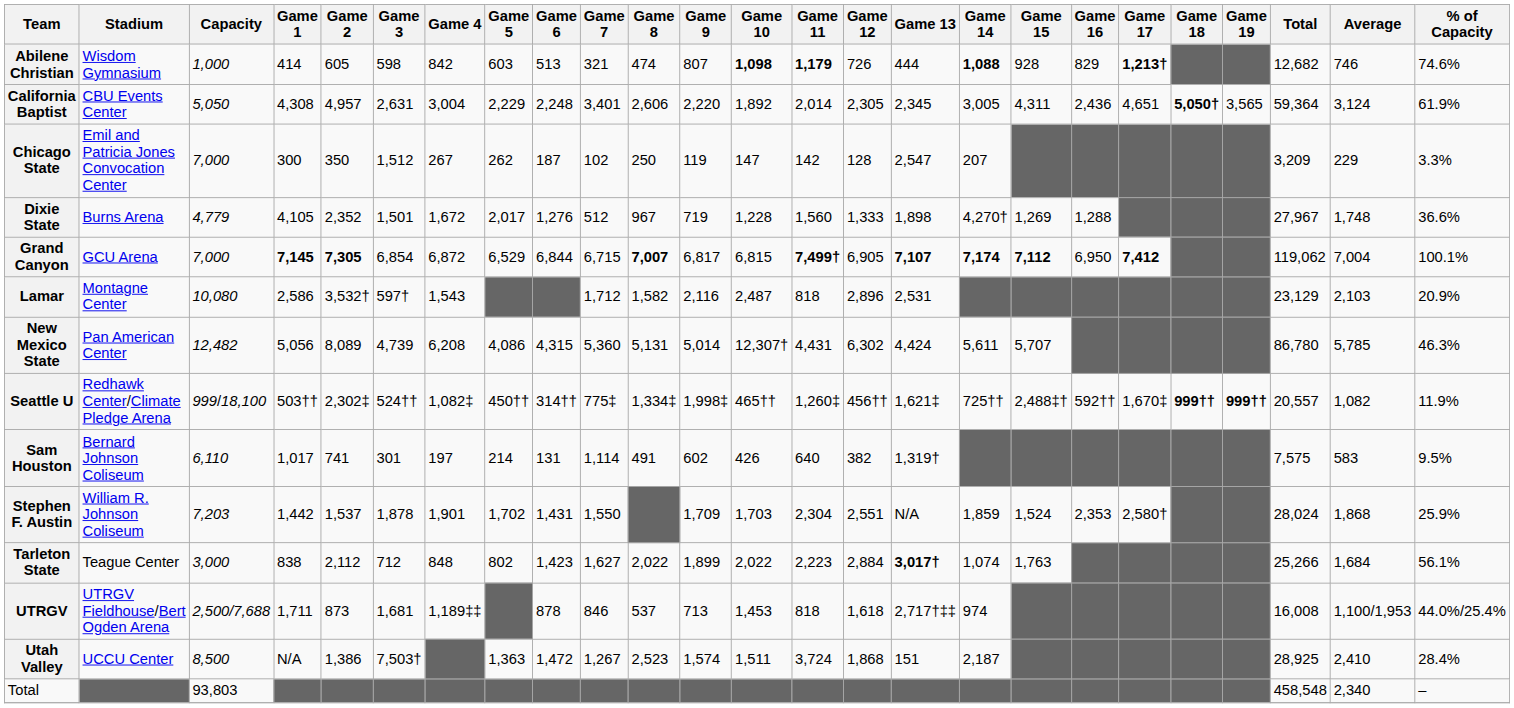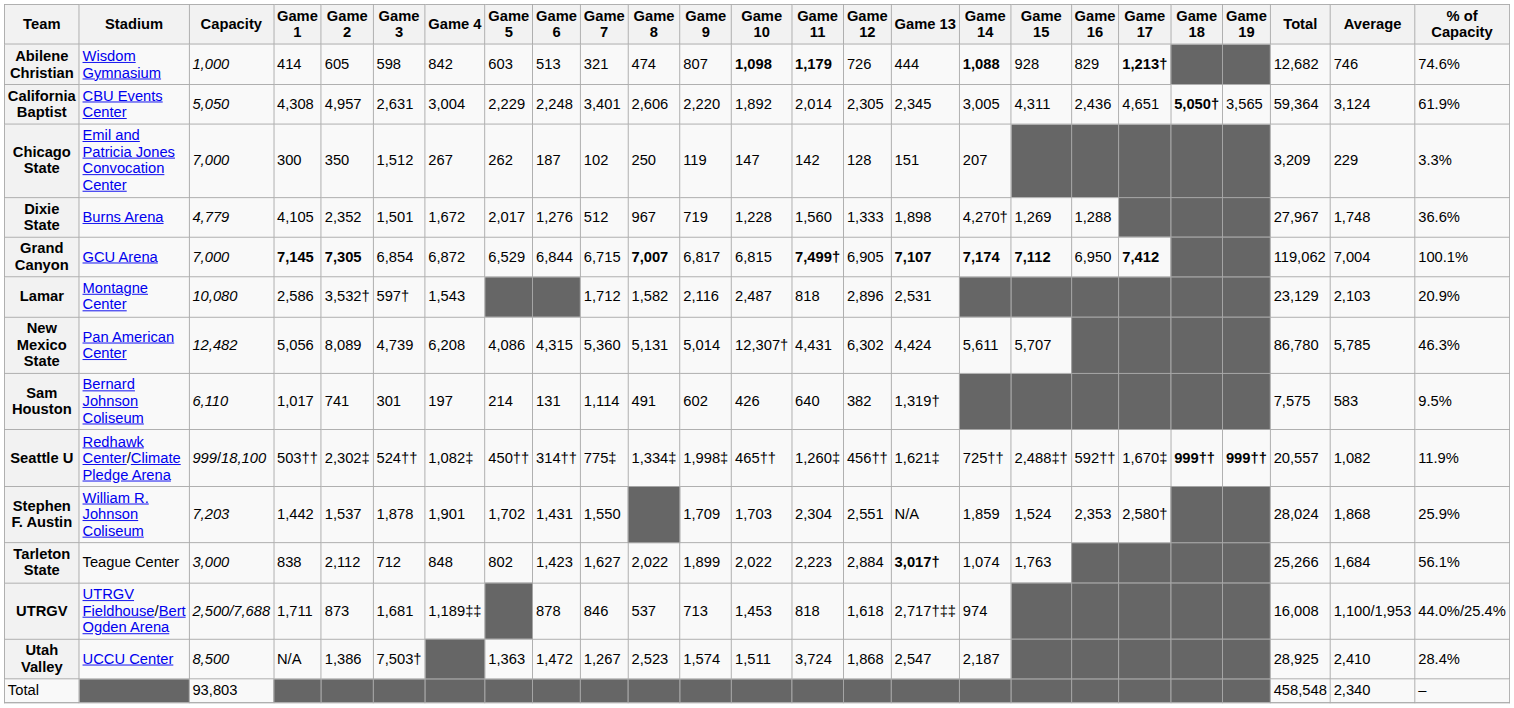 <table class="wikitable">
 <tr>
 <th>Team</th>
 <th>Stadium</th>
 <th>Capacity</th>
 <th>Game 1</th>
 <th>Game 2</th>
 <th>Game 3</th>
 <th>Game 4</th>
 <th>Game 5</th>
 <th>Game 6</th>
 <th>Game 7</th>
 <th>Game 8</th>
 <th>Game 9</th>
 <th>Game 10</th>
 <th>Game 11</th>
 <th>Game 12</th>
 <th>Game 13</th>
 <th>Game 14</th>
 <th>Game 15</th>
 <th>Game 16</th>
 <th>Game 17</th>
 <th>Game 18</th>
 <th>Game 19</th>
 <th>Total</th>
 <th>Average</th>
 <th>% of Capacity</th>
 </tr>
 <tr>
 <th style=>Abilene Christian</th>
 <td><a href='#'>Wisdom Gymnasium</a></td>
 <td><em>1,000</em></td>
 <td>414</td>
 <td>605</td>
 <td>598</td>
 <td>842</td>
 <td>603</td>
 <td>513</td>
 <td>321</td>
 <td>474</td>
 <td>807</td>
 <td><strong>1,098</strong></td>
 <td><strong>1,179</strong></td>
 <td>726</td>
 <td>444</td>
 <td><strong>1,088</strong></td>
 <td>928</td>
 <td>829</td>
 <td><strong>1,213†</strong></td>
 <td style="background:#666666;"></td>
 <td style="background:#666666;"></td>
 <td>12,682</td>
 <td>746</td>
 <td>74.6%</td>
 </tr>
 <tr>
 <th style=>California Baptist</th>
 <td><a href='#'>CBU Events Center</a></td>
 <td><em>5,050</em></td>
 <td>4,308</td>
 <td>4,957</td>
 <td>2,631</td>
 <td>3,004</td>
 <td>2,229</td>
 <td>2,248</td>
 <td>3,401</td>
 <td>2,606</td>
 <td>2,220</td>
 <td>1,892</td>
 <td>2,014</td>
 <td>2,305</td>
 <td>2,345</td>
 <td>3,005</td>
 <td>4,311</td>
 <td>2,436</td>
 <td>4,651</td>
 <td><strong>5,050†</strong></td>
 <td>3,565</td>
 <td>59,364</td>
 <td>3,124</td>
 <td>61.9%</td>
 </tr>
 <tr>
 <th style=>Chicago State</th>
 <td><a href='#'>Emil and Patricia Jones Convocation Center</a></td>
 <td><em>7,000</em></td>
 <td>300</td>
 <td>350</td>
 <td>1,512</td>
 <td>267</td>
 <td>262</td>
 <td>187</td>
 <td>102</td>
 <td>250</td>
 <td>119</td>
 <td>147</td>
 <td>142</td>
 <td>128</td>
-<td>2,547</td>
+<td>151</td>
 <td>207</td>
 <td style="background:#666666;"></td>
 <td style="background:#666666;"></td>
 <td style="background:#666666;"></td>
 <td style="background:#666666;"></td>
 <td style="background:#666666;"></td>
 <td>3,209</td>
 <td>229</td>
 <td>3.3%</td>
 </tr>
 <tr>
 <th style=>Dixie State</th>
 <td><a href='#'>Burns Arena</a></td>
 <td><em>4,779</em></td>
 <td>4,105</td>
 <td>2,352</td>
 <td>1,501</td>
 <td>1,672</td>
 <td>2,017</td>
 <td>1,276</td>
 <td>512</td>
 <td>967</td>
 <td>719</td>
 <td>1,228</td>
 <td>1,560</td>
 <td>1,333</td>
 <td>1,898</td>
 <td>4,270†</td>
 <td>1,269</td>
 <td>1,288</td>
 <td style="background:#666666;"></td>
 <td style="background:#666666;"></td>
 <td style="background:#666666;"></td>
 <td>27,967</td>
 <td>1,748</td>
 <td>36.6%</td>
 </tr>
 <tr>
 <th style=>Grand Canyon</th>
 <td><a href='#'>GCU Arena</a></td>
 <td><em>7,000</em></td>
 <td><strong>7,145</strong></td>
 <td><strong>7,305</strong></td>
 <td>6,854</td>
 <td>6,872</td>
 <td>6,529</td>
 <td>6,844</td>
 <td>6,715</td>
 <td><strong>7,007</strong></td>
 <td>6,817</td>
 <td>6,815</td>
 <td><strong>7,499†</strong></td>
 <td>6,905</td>
 <td><strong>7,107</strong></td>
 <td><strong>7,174</strong></td>
 <td><strong>7,112</strong></td>
 <td>6,950</td>
 <td><strong>7,412</strong></td>
 <td style="background:#666666;"></td>
 <td style="background:#666666;"></td>
 <td>119,062</td>
 <td>7,004</td>
 <td>100.1%</td>
 </tr>
 <tr>
 <th style=>Lamar</th>
 <td><a href='#'>Montagne Center</a></td>
 <td><em>10,080</em></td>
 <td>2,586</td>
 <td>3,532†</td>
 <td>597†</td>
 <td>1,543</td>
 <td style="background:#666666;"></td>
 <td style="background:#666666;"></td>
 <td>1,712</td>
 <td>1,582</td>
 <td>2,116</td>
 <td>2,487</td>
 <td>818</td>
 <td>2,896</td>
 <td>2,531</td>
 <td style="background:#666666;"></td>
 <td style="background:#666666;"></td>
 <td style="background:#666666;"></td>
 <td style="background:#666666;"></td>
 <td style="background:#666666;"></td>
 <td style="background:#666666;"></td>
 <td>23,129</td>
 <td>2,103</td>
 <td>20.9%</td>
 </tr>
 <tr>
 <th style=>New Mexico State</th>
 <td><a href='#'>Pan American Center</a></td>
 <td><em>12,482</em></td>
 <td>5,056</td>
 <td>8,089</td>
 <td>4,739</td>
 <td>6,208</td>
 <td>4,086</td>
 <td>4,315</td>
 <td>5,360</td>
 <td>5,131</td>
 <td>5,014</td>
 <td>12,307†</td>
 <td>4,431</td>
 <td>6,302</td>
 <td>4,424</td>
 <td>5,611</td>
 <td>5,707</td>
 <td style="background:#666666;"></td>
 <td style="background:#666666;"></td>
 <td style="background:#666666;"></td>
 <td style="background:#666666;"></td>
 <td>86,780</td>
 <td>5,785</td>
 <td>46.3%</td>
 </tr>
 <tr>
+<th style=>Sam Houston</th>
+<td><a href='#'>Bernard Johnson Coliseum</a></td>
+<td><em>6,110</em></td>
+<td>1,017</td>
+<td>741</td>
+<td>301</td>
+<td>197</td>
+<td>214</td>
+<td>131</td>
+<td>1,114</td>
+<td>491</td>
+<td>602</td>
+<td>426</td>
+<td>640</td>
+<td>382</td>
+<td>1,319†</td>
+<td style="background:#666666;"></td>
+<td style="background:#666666;"></td>
+<td style="background:#666666;"></td>
+<td style="background:#666666;"></td>
+<td style="background:#666666;"></td>
+<td style="background:#666666;"></td>
+<td>7,575</td>
+<td>583</td>
+<td>9.5%</td>
+</tr>
+<tr>
 <th style=>Seattle U</th>
 <td><a href='#'>Redhawk Center</a>/<a href='#'>Climate Pledge Arena</a></td>
 <td><em>999</em>/<em>18,100</em></td>
 <td>503††</td>
 <td>2,302‡</td>
 <td>524††</td>
 <td>1,082‡</td>
 <td>450††</td>
 <td>314††</td>
 <td>775‡</td>
 <td>1,334‡</td>
 <td>1,998‡</td>
 <td>465††</td>
 <td>1,260‡</td>
 <td>456††</td>
 <td>1,621‡</td>
 <td>725††</td>
 <td>2,488‡†</td>
 <td>592††</td>
 <td>1,670‡</td>
 <td><strong>999††</strong></td>
 <td><strong>999††</strong></td>
 <td>20,557</td>
 <td>1,082</td>
 <td>11.9%</td>
-</tr>
-<tr>
-<th style=>Sam Houston</th>
-<td><a href='#'>Bernard Johnson Coliseum</a></td>
-<td><em>6,110</em></td>
-<td>1,017</td>
-<td>741</td>
-<td>301</td>
-<td>197</td>
-<td>214</td>
-<td>131</td>
-<td>1,114</td>
-<td>491</td>
-<td>602</td>
-<td>426</td>
-<td>640</td>
-<td>382</td>
-<td>1,319†</td>
-<td style="background:#666666;"></td>
-<td style="background:#666666;"></td>
-<td style="background:#666666;"></td>
-<td style="background:#666666;"></td>
-<td style="background:#666666;"></td>
-<td style="background:#666666;"></td>
-<td>7,575</td>
-<td>583</td>
-<td>9.5%</td>
 </tr>
 <tr>
 <th style=>Stephen F. Austin</th>
 <td><a href='#'>William R. Johnson Coliseum</a></td>
 <td><em>7,203</em></td>
 <td>1,442</td>
 <td>1,537</td>
 <td>1,878</td>
 <td>1,901</td>
 <td>1,702</td>
 <td>1,431</td>
 <td>1,550</td>
 <td style="background:#666666;"></td>
 <td>1,709</td>
 <td>1,703</td>
 <td>2,304</td>
 <td>2,551</td>
 <td>N/A</td>
 <td>1,859</td>
 <td>1,524</td>
 <td>2,353</td>
 <td>2,580†</td>
 <td style="background:#666666;"></td>
 <td style="background:#666666;"></td>
 <td>28,024</td>
 <td>1,868</td>
 <td>25.9%</td>
 </tr>
 <tr>
 <th style=>Tarleton State</th>
 <td>Teague Center</td>
 <td><em>3,000</em></td>
 <td>838</td>
 <td>2,112</td>
 <td>712</td>
 <td>848</td>
 <td>802</td>
 <td>1,423</td>
 <td>1,627</td>
 <td>2,022</td>
 <td>1,899</td>
 <td>2,022</td>
 <td>2,223</td>
 <td>2,884</td>
 <td><strong>3,017†</strong></td>
 <td>1,074</td>
 <td>1,763</td>
 <td style="background:#666666;"></td>
 <td style="background:#666666;"></td>
 <td style="background:#666666;"></td>
 <td style="background:#666666;"></td>
 <td>25,266</td>
 <td>1,684</td>
 <td>56.1%</td>
 </tr>
 <tr>
 <th style=>UTRGV</th>
 <td><a href='#'>UTRGV Fieldhouse</a>/<a href='#'>Bert Ogden Arena</a></td>
 <td><em>2,500/7,688</em></td>
 <td>1,711</td>
 <td>873</td>
 <td>1,681</td>
 <td>1,189‡‡</td>
 <td style="background:#666666;"></td>
 <td>878</td>
 <td>846</td>
 <td>537</td>
 <td>713</td>
 <td>1,453</td>
 <td>818</td>
 <td>1,618</td>
 <td>2,717†‡‡</td>
 <td>974</td>
 <td style="background:#666666;"></td>
 <td style="background:#666666;"></td>
 <td style="background:#666666;"></td>
 <td style="background:#666666;"></td>
 <td style="background:#666666;"></td>
 <td>16,008</td>
 <td>1,100/1,953</td>
 <td>44.0%/25.4%</td>
 </tr>
 <tr>
 <th style=>Utah Valley</th>
 <td><a href='#'>UCCU Center</a></td>
 <td><em>8,500</em></td>
 <td>N/A</td>
 <td>1,386</td>
 <td>7,503†</td>
 <td style="background:#666666;"></td>
 <td>1,363</td>
 <td>1,472</td>
 <td>1,267</td>
 <td>2,523</td>
 <td>1,574</td>
 <td>1,511</td>
 <td>3,724</td>
 <td>1,868</td>
-<td>151</td>
+<td>2,547</td>
 <td>2,187</td>
 <td style="background:#666666;"></td>
 <td style="background:#666666;"></td>
 <td style="background:#666666;"></td>
 <td style="background:#666666;"></td>
 <td style="background:#666666;"></td>
 <td>28,925</td>
 <td>2,410</td>
 <td>28.4%</td>
 </tr>
 <tr>
 <td>Total</td>
 <td style="background:#666666;"></td>
 <td>93,803</td>
 <td style="background:#666666;"></td>
 <td style="background:#666666;"></td>
 <td style="background:#666666;"></td>
 <td style="background:#666666;"></td>
 <td style="background:#666666;"></td>
 <td style="background:#666666;"></td>
 <td style="background:#666666;"></td>
 <td style="background:#666666;"></td>
 <td style="background:#666666;"></td>
 <td style="background:#666666;"></td>
 <td style="background:#666666;"></td>
 <td style="background:#666666;"></td>
 <td style="background:#666666;"></td>
 <td style="background:#666666;"></td>
 <td style="background:#666666;"></td>
 <td style="background:#666666;"></td>
 <td style="background:#666666;"></td>
 <td style="background:#666666;"></td>
 <td style="background:#666666;"></td>
 <td>458,548</td>
 <td>2,340</td>
 <td>–</td>
 </tr>
 <tr>
 </tr>
 </table>
